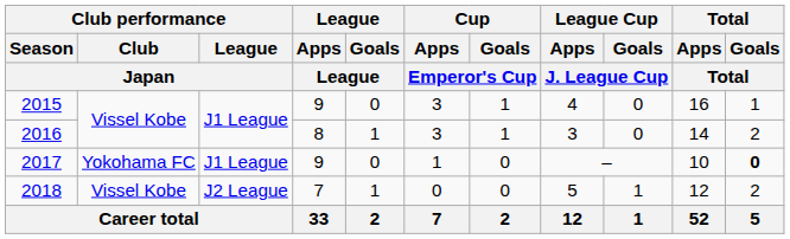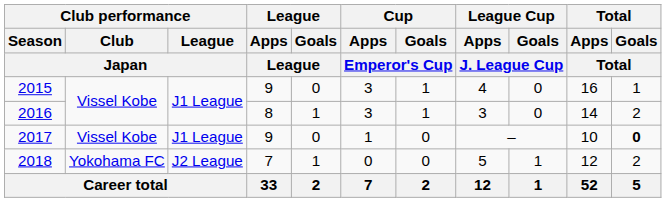 <table class="wikitable" style="text-align:center">
 <tr>
 <th colspan=3>Club performance</th>
 <th colspan=2>League</th>
 <th colspan=2>Cup</th>
 <th colspan=2>League Cup</th>
 <th colspan=2>Total</th>
 </tr>
 <tr>
 <th>Season</th>
 <th>Club</th>
 <th>League</th>
 <th>Apps</th>
 <th>Goals</th>
 <th>Apps</th>
 <th>Goals</th>
 <th>Apps</th>
 <th>Goals</th>
 <th>Apps</th>
 <th>Goals</th>
 </tr>
 <tr>
 <th colspan=3>Japan</th>
 <th colspan=2>League</th>
 <th colspan=2><a href='#'>Emperor's Cup</a></th>
 <th colspan=2><a href='#'>J. League Cup</a></th>
 <th colspan=2>Total</th>
 </tr>
 <tr>
 <td><a href='#'>2015</a></td>
 <td rowspan="2"><a href='#'>Vissel Kobe</a></td>
 <td rowspan="2"><a href='#'>J1 League</a></td>
 <td>9</td>
 <td>0</td>
 <td>3</td>
 <td>1</td>
 <td>4</td>
 <td>0</td>
 <td>16</td>
 <td>1</td>
 </tr>
 <tr>
 <td><a href='#'>2016</a></td>
 <td>8</td>
 <td>1</td>
 <td>3</td>
 <td>1</td>
 <td>3</td>
 <td>0</td>
 <td>14</td>
 <td>2</td>
 </tr>
 <tr>
 <td><a href='#'>2017</a></td>
-<td rowspan="1"><a href='#'>Yokohama FC</a></td>
+<td rowspan="1"><a href='#'>Vissel Kobe</a></td>
 <td rowspan="1"><a href='#'>J1 League</a></td>
 <td>9</td>
 <td>0</td>
 <td>1</td>
 <td>0</td>
 <td colspan="2">–</td>
 <td>10</td>
 <td><strong>0</strong></td>
 </tr>
 <tr>
 <td><a href='#'>2018</a></td>
-<td rowspan="1"><a href='#'>Vissel Kobe</a></td>
+<td rowspan="1"><a href='#'>Yokohama FC</a></td>
 <td rowspan="1"><a href='#'>J2 League</a></td>
 <td>7</td>
 <td>1</td>
 <td>0</td>
 <td>0</td>
 <td>5</td>
 <td>1</td>
 <td>12</td>
 <td>2</td>
 </tr>
 <tr>
 <th colspan=3>Career total</th>
 <th>33</th>
 <th>2</th>
 <th>7</th>
 <th>2</th>
 <th>12</th>
 <th>1</th>
 <th>52</th>
 <th>5</th>
 </tr>
 </table>
